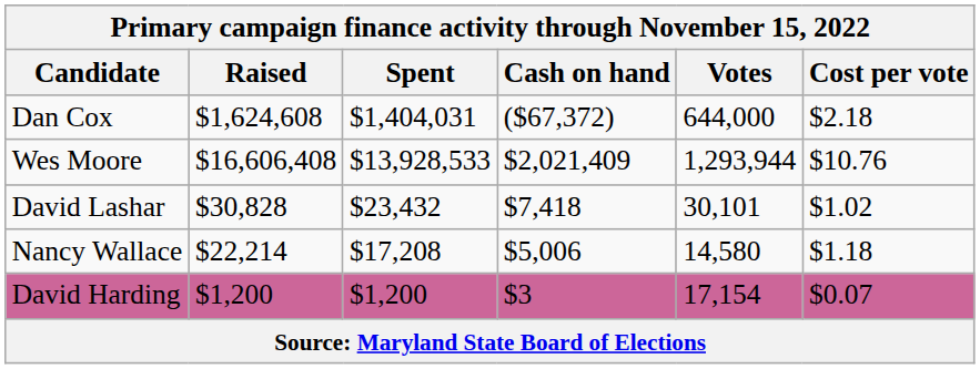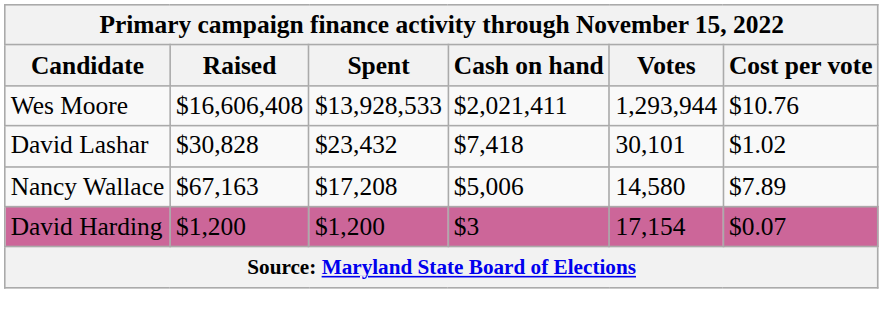 <table class="wikitable sortable">
 <tr>
 <th colspan="6">Primary campaign finance activity through November 15, 2022</th>
 </tr>
 <tr>
 <th>Candidate</th>
 <th>Raised</th>
 <th>Spent</th>
 <th>Cash on hand</th>
 <th>Votes</th>
 <th>Cost per vote</th>
 </tr>
 <tr>
-<td>Dan Cox</td>
-<td>$1,624,608</td>
-<td>$1,404,031</td>
-<td>($67,372)</td>
-<td>644,000</td>
-<td>$2.18</td>
-</tr>
-<tr>
 <td>Wes Moore</td>
 <td>$16,606,408</td>
 <td>$13,928,533</td>
-<td>$2,021,409</td>
+<td>$2,021,411</td>
 <td>1,293,944</td>
 <td>$10.76</td>
 </tr>
 <tr>
 <td>David Lashar</td>
 <td>$30,828</td>
 <td>$23,432</td>
 <td>$7,418</td>
 <td>30,101</td>
 <td>$1.02</td>
 </tr>
 <tr>
 <td>Nancy Wallace</td>
-<td>$22,214</td>
+<td>$67,163</td>
 <td>$17,208</td>
 <td>$5,006</td>
 <td>14,580</td>
-<td>$1.18</td>
+<td>$7.89</td>
 </tr>
 <tr>
 <td style="background:#CC6699" data-sort-value="Harding, David">David Harding</td>
 <td style="background:#CC6699">$1,200</td>
 <td style="background:#CC6699">$1,200</td>
 <td style="background:#CC6699" data-sort-value=0>$3</td>
 <td style="background:#CC6699">17,154</td>
 <td style="background:#CC6699">$0.07</td>
 </tr>
 <tr>
 <th colspan="6"><small>Source: <a href='#'>Maryland State Board of Elections</a></small></th>
 </tr>
 </table>
